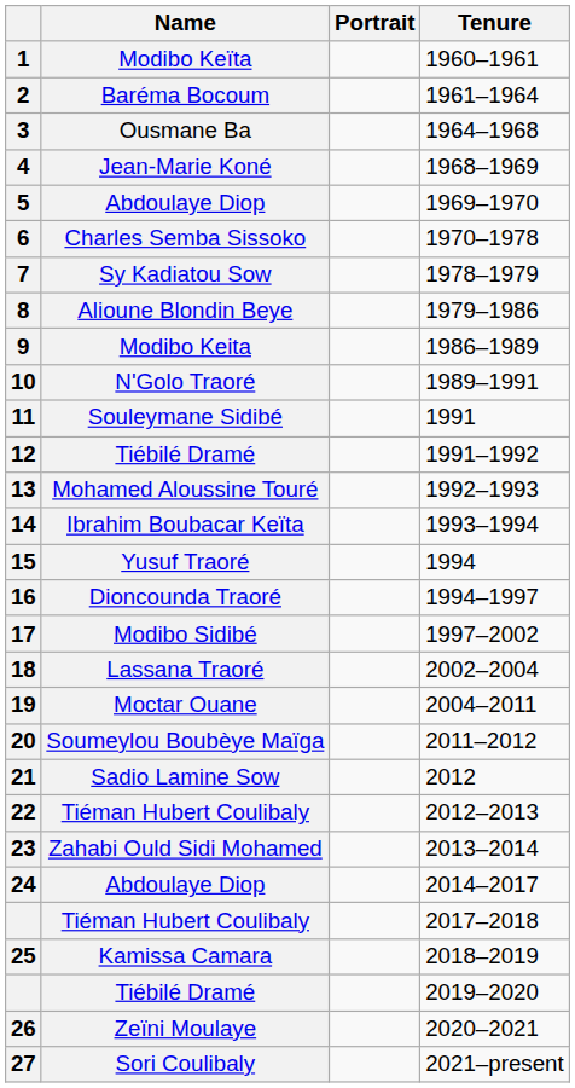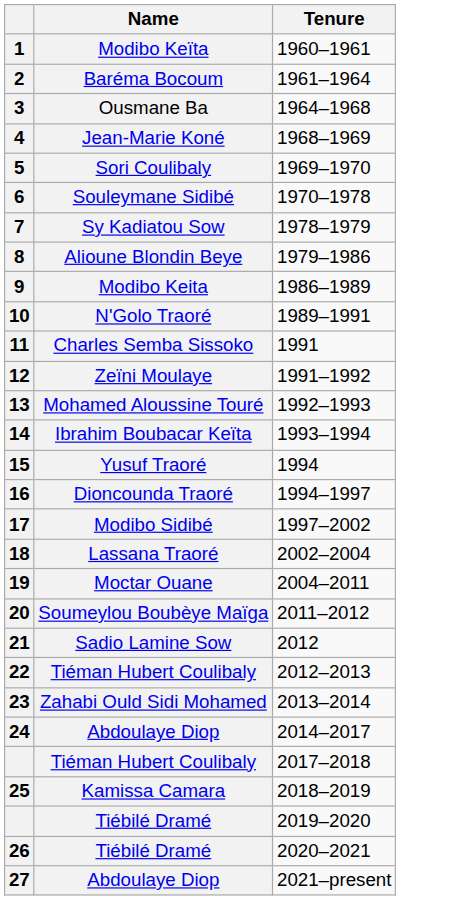 <table class="wikitable">
 <tr>
 <th></th>
 <th>Name<br></th>
-<th>Portrait</th>
 <th>Tenure</th>
 </tr>
 <tr>
 <th>1</th>
 <th align="center" scope="row" style="font-weight:normal;"><a href='#'>Modibo Keïta</a><br></th>
-<td></td>
 <td>1960–1961</td>
 </tr>
 <tr>
 <th>2</th>
 <th align="center" scope="row" style="font-weight:normal;"><a href='#'>Baréma Bocoum</a><br></th>
-<td></td>
 <td>1961–1964</td>
 </tr>
 <tr>
 <th>3</th>
 <th align="center" scope="row" style="font-weight:normal;">Ousmane Ba<br></th>
-<td></td>
 <td>1964–1968</td>
 </tr>
 <tr>
 <th>4</th>
 <th align="center" scope="row" style="font-weight:normal;"><a href='#'>Jean-Marie Koné</a><br></th>
-<td></td>
 <td>1968–1969</td>
 </tr>
 <tr>
 <th>5</th>
-<th align="center" scope="row" style="font-weight:normal;"><a href='#'>Abdoulaye Diop</a><br></th>
-<td></td>
+<th align="center" scope="row" style="font-weight:normal;"><a href='#'>Sori Coulibaly</a><br></th>
 <td>1969–1970</td>
 </tr>
 <tr>
 <th>6</th>
-<th align="center" scope="row" style="font-weight:normal;"><a href='#'>Charles Semba Sissoko</a></th>
-<td></td>
+<th align="center" scope="row" style="font-weight:normal;"><a href='#'>Souleymane Sidibé</a><br></th>
 <td>1970–1978</td>
 </tr>
 <tr>
 <th>7</th>
 <th align="center" scope="row" style="font-weight:normal;"><a href='#'>Sy Kadiatou Sow</a><br></th>
-<td></td>
 <td>1978–1979</td>
 </tr>
 <tr>
 <th>8</th>
 <th align="center" scope="row" style="font-weight:normal;"><a href='#'>Alioune Blondin Beye</a><br></th>
-<td></td>
 <td>1979–1986</td>
 </tr>
 <tr>
 <th>9</th>
 <th align="center" scope="row" style="font-weight:normal;"><a href='#'>Modibo Keita</a><br></th>
-<td></td>
 <td>1986–1989</td>
 </tr>
 <tr>
 <th>10</th>
 <th align="center" scope="row" style="font-weight:normal;"><a href='#'>N'Golo Traoré</a><br></th>
-<td></td>
 <td>1989–1991</td>
 </tr>
 <tr>
 <th>11</th>
-<th align="center" scope="row" style="font-weight:normal;"><a href='#'>Souleymane Sidibé</a><br></th>
-<td></td>
+<th align="center" scope="row" style="font-weight:normal;"><a href='#'>Charles Semba Sissoko</a></th>
 <td>1991</td>
 </tr>
 <tr>
 <th>12</th>
-<th align="center" scope="row" style="font-weight:normal;"><a href='#'>Tiébilé Dramé</a><br></th>
-<td></td>
+<th align="center" scope="row" style="font-weight:normal;"><a href='#'>Zeïni Moulaye</a><br></th>
 <td>1991–1992</td>
 </tr>
 <tr>
 <th>13</th>
 <th align="center" scope="row" style="font-weight:normal;"><a href='#'>Mohamed Aloussine Touré</a></th>
-<td></td>
 <td>1992–1993</td>
 </tr>
 <tr>
 <th>14</th>
 <th align="center" scope="row" style="font-weight:normal;"><a href='#'>Ibrahim Boubacar Keïta</a><br></th>
-<td></td>
 <td>1993–1994</td>
 </tr>
 <tr>
 <th>15</th>
 <th align="center" scope="row" style="font-weight:normal;"><a href='#'>Yusuf Traoré</a><br></th>
-<td></td>
 <td>1994</td>
 </tr>
 <tr>
 <th>16</th>
 <th align="center" scope="row" style="font-weight:normal;"><a href='#'>Dioncounda Traoré</a><br></th>
-<td></td>
 <td>1994–1997</td>
 </tr>
 <tr>
 <th>17</th>
 <th align="center" scope="row" style="font-weight:normal;"><a href='#'>Modibo Sidibé</a><br></th>
-<td></td>
 <td>1997–2002</td>
 </tr>
 <tr>
 <th>18</th>
 <th align="center" scope="row" style="font-weight:normal;"><a href='#'>Lassana Traoré</a><br></th>
-<td></td>
 <td>2002–2004</td>
 </tr>
 <tr>
 <th>19</th>
 <th align="center" scope="row" style="font-weight:normal;"><a href='#'>Moctar Ouane</a><br></th>
-<td></td>
 <td>2004–2011</td>
 </tr>
 <tr>
 <th>20</th>
 <th align="center" scope="row" style="font-weight:normal;"><a href='#'>Soumeylou Boubèye Maïga</a><br></th>
-<td></td>
 <td>2011–2012</td>
 </tr>
 <tr>
 <th>21</th>
 <th align="center" scope="row" style="font-weight:normal;"><a href='#'>Sadio Lamine Sow</a><br></th>
-<td></td>
 <td>2012</td>
 </tr>
 <tr>
 <th>22</th>
 <th align="center" scope="row" style="font-weight:normal;"><a href='#'>Tiéman Hubert Coulibaly</a><br></th>
-<td></td>
 <td>2012–2013</td>
 </tr>
 <tr>
 <th>23</th>
 <th align="center" scope="row" style="font-weight:normal;"><a href='#'>Zahabi Ould Sidi Mohamed</a><br></th>
-<td></td>
 <td>2013–2014</td>
 </tr>
 <tr>
 <th>24</th>
 <th align="center" scope="row" style="font-weight:normal;"><a href='#'>Abdoulaye Diop</a><br></th>
-<td></td>
 <td>2014–2017</td>
 </tr>
 <tr>
 <th></th>
 <th align="center" scope="row" style="font-weight:normal;"><a href='#'>Tiéman Hubert Coulibaly</a><br></th>
-<td></td>
 <td>2017–2018</td>
 </tr>
 <tr>
 <th>25</th>
 <th align="center" scope="row" style="font-weight:normal;"><a href='#'>Kamissa Camara</a><br></th>
-<td></td>
 <td>2018–2019</td>
 </tr>
 <tr>
 <th></th>
 <th align="center" scope="row" style="font-weight:normal;"><a href='#'>Tiébilé Dramé</a><br></th>
-<td></td>
 <td>2019–2020</td>
 </tr>
 <tr>
 <th>26</th>
-<th align="center" scope="row" style="font-weight:normal;"><a href='#'>Zeïni Moulaye</a><br></th>
-<td></td>
+<th align="center" scope="row" style="font-weight:normal;"><a href='#'>Tiébilé Dramé</a><br></th>
 <td>2020–2021</td>
 </tr>
 <tr>
 <th>27</th>
-<th align="center" scope="row" style="font-weight:normal;"><a href='#'>Sori Coulibaly</a><br></th>
-<td></td>
+<th align="center" scope="row" style="font-weight:normal;"><a href='#'>Abdoulaye Diop</a><br></th>
 <td>2021–present</td>
 </tr>
 </table>
